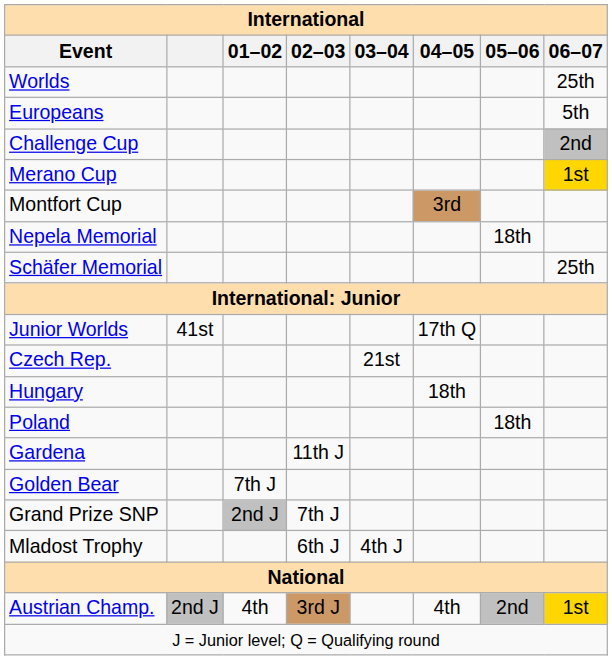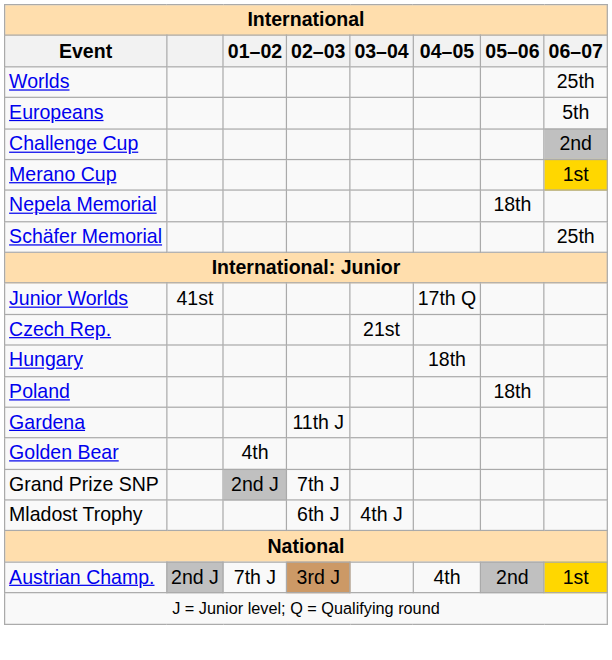 <table class="wikitable" style="text-align:center">
 <tr>
 <th style="background-color: #ffdead; " colspan=8 align=center>International</th>
 </tr>
 <tr>
 <th>Event</th>
 <th></th>
 <th>01–02</th>
 <th>02–03</th>
 <th>03–04</th>
 <th>04–05</th>
 <th>05–06</th>
 <th>06–07</th>
 </tr>
 <tr>
 <td align=left><a href='#'>Worlds</a></td>
 <td></td>
 <td></td>
 <td></td>
 <td></td>
 <td></td>
 <td></td>
 <td>25th</td>
 </tr>
 <tr>
 <td align=left><a href='#'>Europeans</a></td>
 <td></td>
 <td></td>
 <td></td>
 <td></td>
 <td></td>
 <td></td>
 <td>5th</td>
 </tr>
 <tr>
 <td align=left><a href='#'>Challenge Cup</a></td>
 <td></td>
 <td></td>
 <td></td>
 <td></td>
 <td></td>
 <td></td>
 <td bgcolor=silver>2nd</td>
 </tr>
 <tr>
 <td align=left><a href='#'>Merano Cup</a></td>
 <td></td>
 <td></td>
 <td></td>
 <td></td>
 <td></td>
 <td></td>
 <td bgcolor=gold>1st</td>
-</tr>
-<tr>
-<td align=left>Montfort Cup</td>
-<td></td>
-<td></td>
-<td></td>
-<td></td>
-<td bgcolor=cc9966>3rd</td>
-<td></td>
-<td></td>
 </tr>
 <tr>
 <td align=left><a href='#'>Nepela Memorial</a></td>
 <td></td>
 <td></td>
 <td></td>
 <td></td>
 <td></td>
 <td>18th</td>
 <td></td>
 </tr>
 <tr>
 <td align=left><a href='#'>Schäfer Memorial</a></td>
 <td></td>
 <td></td>
 <td></td>
 <td></td>
 <td></td>
 <td></td>
 <td>25th</td>
 </tr>
 <tr>
 <th style="background-color: #ffdead; " colspan=8 align=center>International: Junior</th>
 </tr>
 <tr>
 <td align=left><a href='#'>Junior Worlds</a></td>
 <td>41st</td>
 <td></td>
 <td></td>
 <td></td>
 <td>17th Q</td>
 <td></td>
 <td></td>
 </tr>
 <tr>
 <td align=left> <a href='#'>Czech Rep.</a></td>
 <td></td>
 <td></td>
 <td></td>
 <td>21st</td>
 <td></td>
 <td></td>
 <td></td>
 </tr>
 <tr>
 <td align=left> <a href='#'>Hungary</a></td>
 <td></td>
 <td></td>
 <td></td>
 <td></td>
 <td>18th</td>
 <td></td>
 <td></td>
 </tr>
 <tr>
 <td align=left> <a href='#'>Poland</a></td>
 <td></td>
 <td></td>
 <td></td>
 <td></td>
 <td></td>
 <td>18th</td>
 <td></td>
 </tr>
 <tr>
 <td align=left><a href='#'>Gardena</a></td>
 <td></td>
 <td></td>
 <td>11th J</td>
 <td></td>
 <td></td>
 <td></td>
 <td></td>
 </tr>
 <tr>
 <td align=left><a href='#'>Golden Bear</a></td>
 <td></td>
-<td>7th J</td>
+<td>4th</td>
 <td></td>
 <td></td>
 <td></td>
 <td></td>
 <td></td>
 </tr>
 <tr>
 <td align=left>Grand Prize SNP</td>
 <td></td>
 <td bgcolor=silver>2nd J</td>
 <td>7th J</td>
 <td></td>
 <td></td>
 <td></td>
 <td></td>
 </tr>
 <tr>
 <td align=left>Mladost Trophy</td>
 <td></td>
 <td></td>
 <td>6th J</td>
 <td>4th J</td>
 <td></td>
 <td></td>
 <td></td>
 </tr>
 <tr>
 <th style="background-color: #ffdead; " colspan=8 align=center>National</th>
 </tr>
 <tr>
 <td align=left><a href='#'>Austrian Champ.</a></td>
 <td bgcolor=silver>2nd J</td>
-<td>4th</td>
+<td>7th J</td>
 <td bgcolor=cc9966>3rd J</td>
 <td></td>
 <td>4th</td>
 <td bgcolor=silver>2nd</td>
 <td bgcolor=gold>1st</td>
 </tr>
 <tr>
 <td colspan=8 align=center><small> J = Junior level; Q = Qualifying round </small></td>
 </tr>
 </table>
